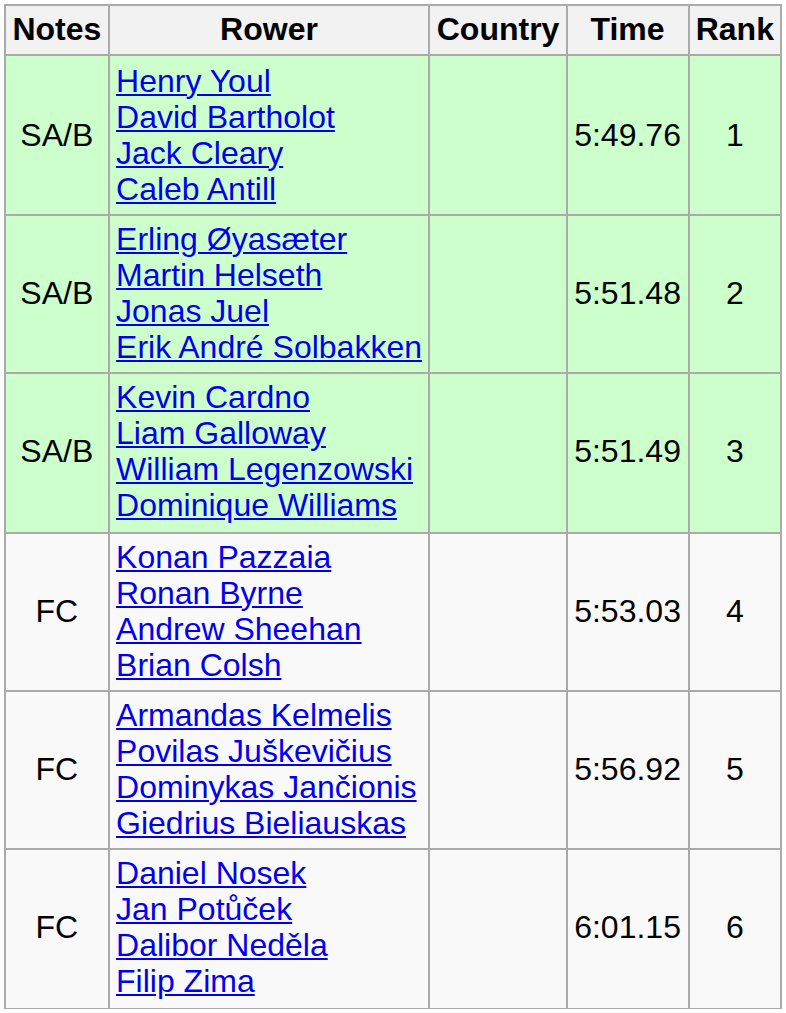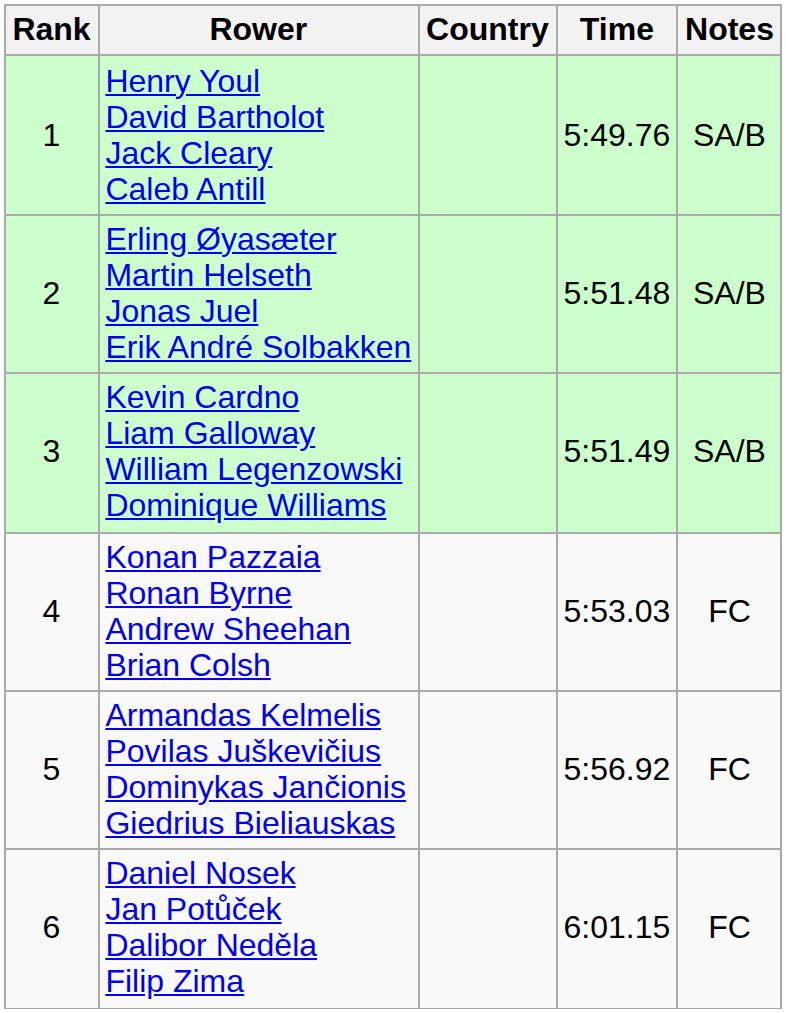 <table class="wikitable" style="text-align:center">
 <tr>
-<th>Notes</th>
+<th>Rank</th>
 <th>Rower</th>
 <th>Country</th>
 <th>Time</th>
-<th>Rank</th>
+<th>Notes</th>
 </tr>
 <tr bgcolor=ccffcc>
-<td>SA/B</td>
+<td>1</td>
 <td align="left"><a href='#'>Henry Youl</a><br><a href='#'>David Bartholot</a><br><a href='#'>Jack Cleary</a><br><a href='#'>Caleb Antill</a></td>
 <td align="left"></td>
 <td>5:49.76</td>
-<td>1</td>
+<td>SA/B</td>
 </tr>
 <tr bgcolor=ccffcc>
-<td>SA/B</td>
+<td>2</td>
 <td align="left"><a href='#'>Erling Øyasæter</a><br><a href='#'>Martin Helseth</a><br><a href='#'>Jonas Juel</a><br><a href='#'>Erik André Solbakken</a></td>
 <td align="left"></td>
 <td>5:51.48</td>
-<td>2</td>
+<td>SA/B</td>
 </tr>
 <tr bgcolor=ccffcc>
-<td>SA/B</td>
+<td>3</td>
 <td align="left"><a href='#'>Kevin Cardno</a><br><a href='#'>Liam Galloway</a><br><a href='#'>William Legenzowski</a><br><a href='#'>Dominique Williams</a></td>
 <td align="left"></td>
 <td>5:51.49</td>
-<td>3</td>
+<td>SA/B</td>
 </tr>
 <tr>
-<td>FC</td>
+<td>4</td>
 <td align="left"><a href='#'>Konan Pazzaia</a><br><a href='#'>Ronan Byrne</a><br><a href='#'>Andrew Sheehan</a><br><a href='#'>Brian Colsh</a></td>
 <td align="left"></td>
 <td>5:53.03</td>
-<td>4</td>
+<td>FC</td>
 </tr>
 <tr>
-<td>FC</td>
+<td>5</td>
 <td align="left"><a href='#'>Armandas Kelmelis</a><br><a href='#'>Povilas Juškevičius</a><br><a href='#'>Dominykas Jančionis</a><br><a href='#'>Giedrius Bieliauskas</a></td>
 <td align="left"></td>
 <td>5:56.92</td>
-<td>5</td>
+<td>FC</td>
 </tr>
 <tr>
-<td>FC</td>
+<td>6</td>
 <td align="left"><a href='#'>Daniel Nosek</a><br><a href='#'>Jan Potůček</a><br><a href='#'>Dalibor Neděla</a><br><a href='#'>Filip Zima</a></td>
 <td align="left"></td>
 <td>6:01.15</td>
-<td>6</td>
+<td>FC</td>
 </tr>
 </table>
